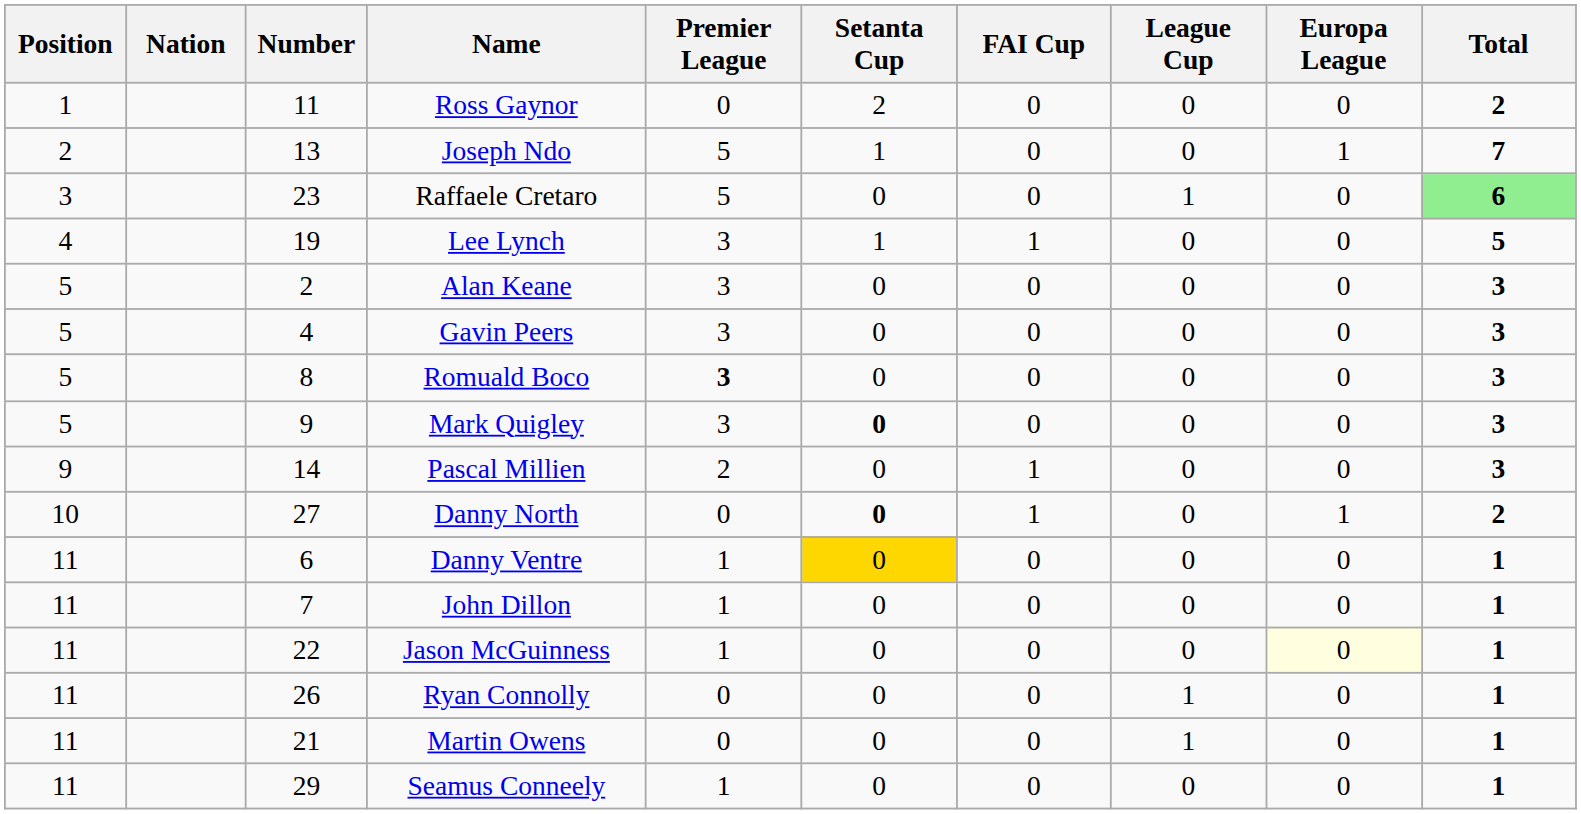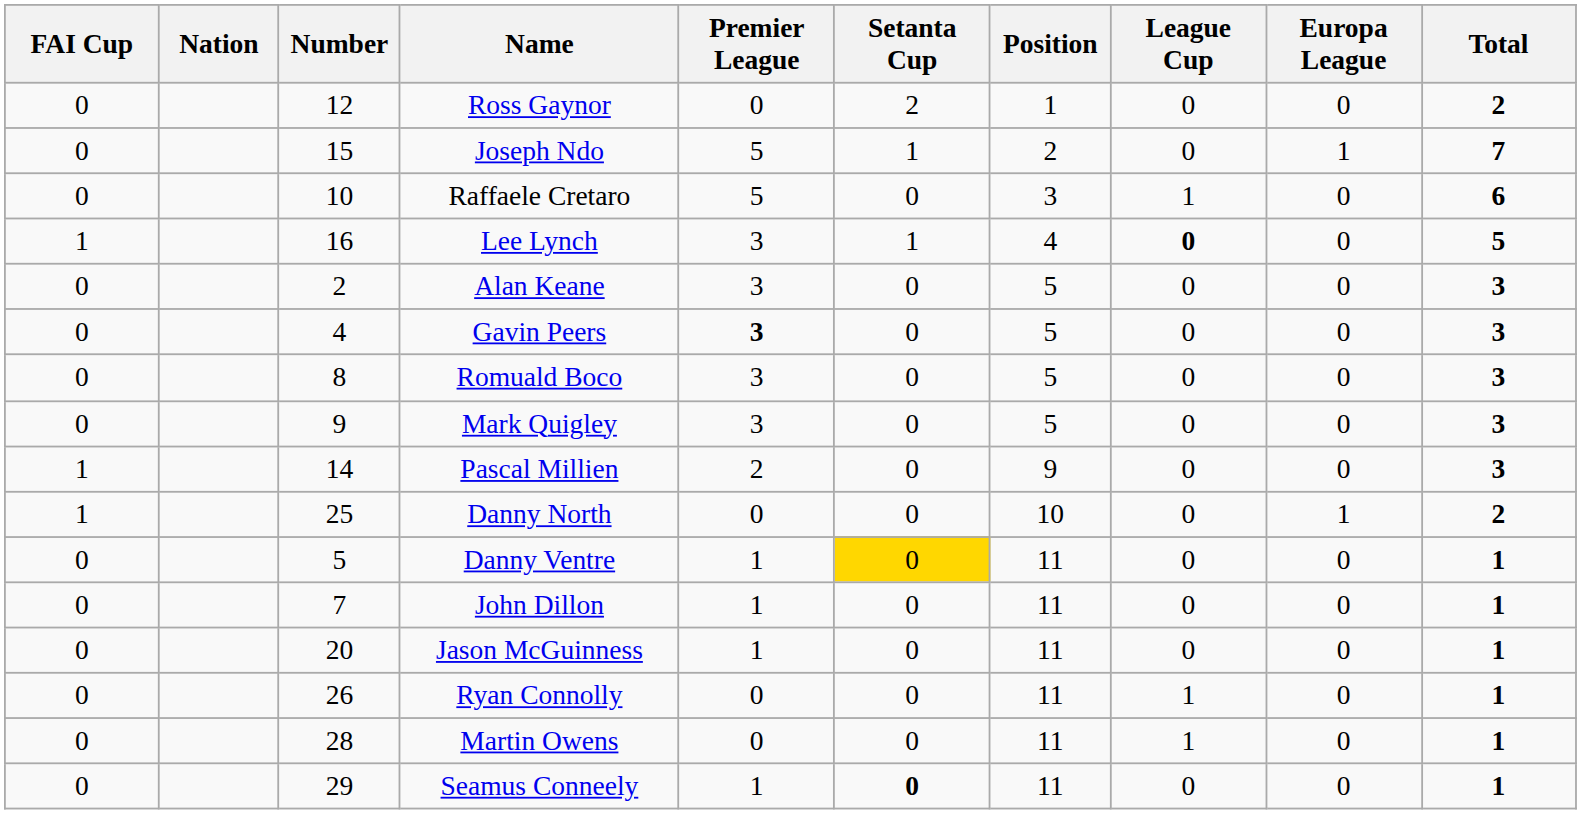 <table class="wikitable" style="font-size: 95%; text-align: center;">
 <tr>
-<th width=60>Position</th>
+<th width=80>FAI Cup</th>
 <th width=60>Nation</th>
 <th width=60>Number</th>
 <th width=150>Name</th>
 <th width=80>Premier League</th>
 <th width=80>Setanta Cup</th>
-<th width=80>FAI Cup</th>
+<th width=60>Position</th>
 <th width=80>League Cup</th>
 <th width=80>Europa League</th>
 <th width=80>Total</th>
 </tr>
 <tr>
-<td>1</td>
+<td>0</td>
 <td></td>
-<td>11</td>
+<td>12</td>
 <td><a href='#'>Ross Gaynor</a></td>
 <td>0</td>
 <td>2</td>
-<td>0</td>
+<td>1</td>
 <td>0</td>
 <td>0</td>
 <td><strong>2</strong></td>
 </tr>
 <tr>
-<td>2</td>
+<td>0</td>
 <td></td>
-<td>13</td>
+<td>15</td>
 <td><a href='#'>Joseph Ndo</a></td>
 <td>5</td>
 <td>1</td>
-<td>0</td>
+<td>2</td>
 <td>0</td>
 <td>1</td>
 <td><strong>7</strong></td>
 </tr>
 <tr>
-<td>3</td>
+<td>0</td>
 <td></td>
-<td>23</td>
+<td>10</td>
 <td>Raffaele Cretaro</td>
 <td>5</td>
 <td>0</td>
-<td>0</td>
+<td>3</td>
 <td>1</td>
 <td>0</td>
-<td style="background: lightgreen;"><strong>6</strong></td>
+<td><strong>6</strong></td>
 </tr>
 <tr>
-<td>4</td>
+<td>1</td>
 <td></td>
-<td>19</td>
+<td>16</td>
 <td><a href='#'>Lee Lynch</a></td>
 <td>3</td>
 <td>1</td>
-<td>1</td>
-<td>0</td>
+<td>4</td>
+<td><strong>0</strong></td>
 <td>0</td>
 <td><strong>5</strong></td>
 </tr>
 <tr>
-<td>5</td>
+<td>0</td>
 <td></td>
 <td>2</td>
 <td><a href='#'>Alan Keane</a></td>
 <td>3</td>
 <td>0</td>
-<td>0</td>
+<td>5</td>
 <td>0</td>
 <td>0</td>
 <td><strong>3</strong></td>
 </tr>
 <tr>
-<td>5</td>
+<td>0</td>
 <td></td>
 <td>4</td>
 <td><a href='#'>Gavin Peers</a></td>
-<td>3</td>
+<td><strong>3</strong></td>
 <td>0</td>
-<td>0</td>
+<td>5</td>
 <td>0</td>
 <td>0</td>
 <td><strong>3</strong></td>
 </tr>
 <tr>
-<td>5</td>
+<td>0</td>
 <td></td>
 <td>8</td>
 <td><a href='#'>Romuald Boco</a></td>
-<td><strong>3</strong></td>
+<td>3</td>
 <td>0</td>
-<td>0</td>
+<td>5</td>
 <td>0</td>
 <td>0</td>
 <td><strong>3</strong></td>
 </tr>
 <tr>
-<td>5</td>
+<td>0</td>
 <td></td>
 <td>9</td>
 <td><a href='#'>Mark Quigley</a></td>
 <td>3</td>
-<td><strong>0</strong></td>
 <td>0</td>
+<td>5</td>
 <td>0</td>
 <td>0</td>
 <td><strong>3</strong></td>
 </tr>
 <tr>
-<td>9</td>
+<td>1</td>
 <td></td>
 <td>14</td>
 <td><a href='#'>Pascal Millien</a></td>
 <td>2</td>
 <td>0</td>
-<td>1</td>
+<td>9</td>
 <td>0</td>
 <td>0</td>
 <td><strong>3</strong></td>
 </tr>
 <tr>
-<td>10</td>
+<td>1</td>
 <td></td>
-<td>27</td>
+<td>25</td>
 <td><a href='#'>Danny North</a></td>
 <td>0</td>
-<td><strong>0</strong></td>
-<td>1</td>
+<td>0</td>
+<td>10</td>
 <td>0</td>
 <td>1</td>
 <td><strong>2</strong></td>
 </tr>
 <tr>
-<td>11</td>
+<td>0</td>
 <td></td>
-<td>6</td>
+<td>5</td>
 <td><a href='#'>Danny Ventre</a></td>
 <td>1</td>
 <td style="background: gold;">0</td>
-<td>0</td>
+<td>11</td>
 <td>0</td>
 <td>0</td>
 <td><strong>1</strong></td>
 </tr>
 <tr>
-<td>11</td>
+<td>0</td>
 <td></td>
 <td>7</td>
 <td><a href='#'>John Dillon</a></td>
 <td>1</td>
 <td>0</td>
-<td>0</td>
+<td>11</td>
 <td>0</td>
 <td>0</td>
 <td><strong>1</strong></td>
 </tr>
 <tr>
-<td>11</td>
+<td>0</td>
 <td></td>
-<td>22</td>
+<td>20</td>
 <td><a href='#'>Jason McGuinness</a></td>
 <td>1</td>
 <td>0</td>
+<td>11</td>
 <td>0</td>
 <td>0</td>
-<td style="background: lightyellow;">0</td>
 <td><strong>1</strong></td>
 </tr>
 <tr>
-<td>11</td>
+<td>0</td>
 <td></td>
 <td>26</td>
 <td><a href='#'>Ryan Connolly</a></td>
 <td>0</td>
 <td>0</td>
-<td>0</td>
+<td>11</td>
 <td>1</td>
 <td>0</td>
 <td><strong>1</strong></td>
 </tr>
 <tr>
-<td>11</td>
+<td>0</td>
 <td></td>
-<td>21</td>
+<td>28</td>
 <td><a href='#'>Martin Owens</a></td>
 <td>0</td>
 <td>0</td>
-<td>0</td>
+<td>11</td>
 <td>1</td>
 <td>0</td>
 <td><strong>1</strong></td>
 </tr>
 <tr>
-<td>11</td>
+<td>0</td>
 <td></td>
 <td>29</td>
 <td><a href='#'>Seamus Conneely</a></td>
 <td>1</td>
-<td>0</td>
-<td>0</td>
+<td><strong>0</strong></td>
+<td>11</td>
 <td>0</td>
 <td>0</td>
 <td><strong>1</strong></td>
 </tr>
 </table>
